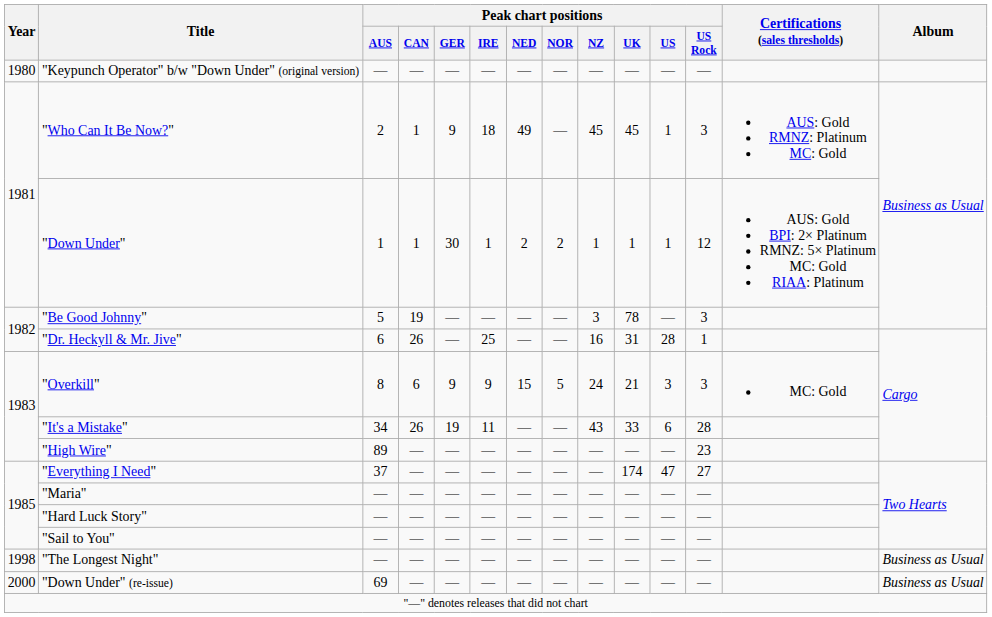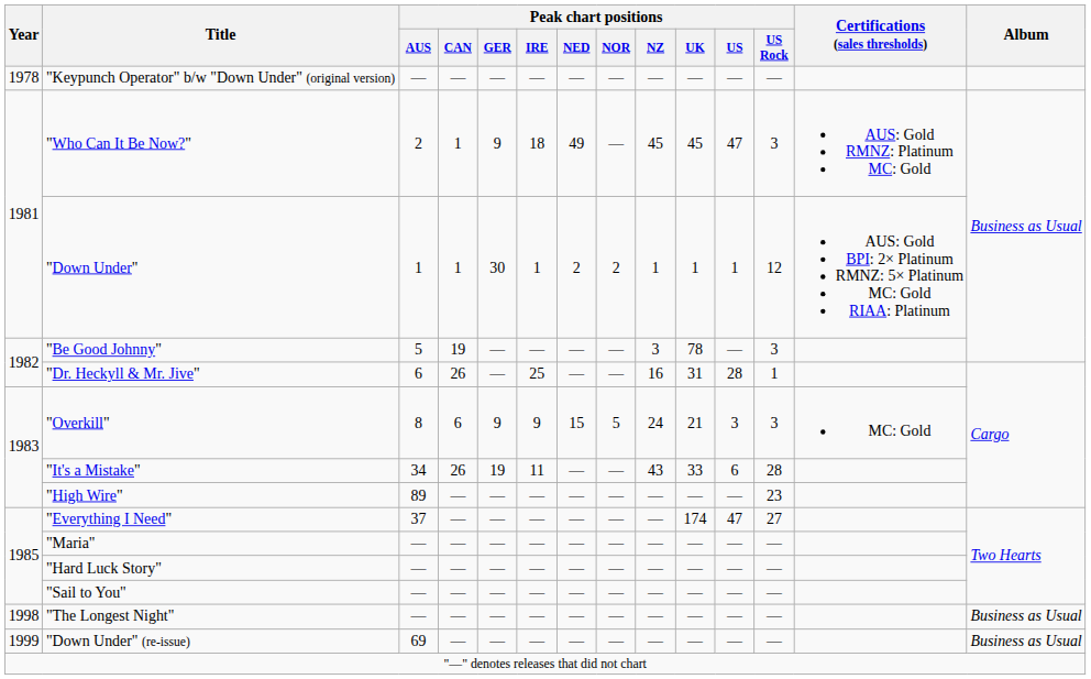 <table class="wikitable" style="text-align:center;">
 <tr>
 <th scope="col" rowspan="2">Year</th>
 <th scope="col" rowspan="2">Title</th>
 <th scope="col" colspan="10">Peak chart positions</th>
 <th scope="col" rowspan="2"><a href='#'>Certifications</a><br><small>(<a href='#'>sales thresholds</a>)</small></th>
 <th scope="col" rowspan="2">Album</th>
 </tr>
 <tr style="font-size:smaller;">
 <th scope="col" width="35"><a href='#'>AUS</a><br></th>
 <th scope="col" width="35"><a href='#'>CAN</a></th>
 <th scope="col" width="35"><a href='#'>GER</a><br></th>
 <th scope="col" width="35"><a href='#'>IRE</a><br></th>
 <th scope="col" width="35"><a href='#'>NED</a><br></th>
 <th scope="col" width="35"><a href='#'>NOR</a><br></th>
 <th scope="col" width="35"><a href='#'>NZ</a><br></th>
 <th scope="col" width="35"><a href='#'>UK</a><br></th>
 <th scope="col" width="35"><a href='#'>US</a><br></th>
 <th scope="col" width="35"><a href='#'>US<br>Rock</a><br></th>
 </tr>
 <tr>
-<td>1980</td>
+<td>1978</td>
 <td align="left">"Keypunch Operator" b/w "Down Under" <small>(original version)</small></td>
 <td>—</td>
 <td>—</td>
 <td>—</td>
 <td>—</td>
 <td>—</td>
 <td>—</td>
 <td>—</td>
 <td>—</td>
 <td>—</td>
 <td>—</td>
 <td></td>
 <td></td>
 </tr>
 <tr>
 <td rowspan=2>1981</td>
 <td align="left">"<a href='#'>Who Can It Be Now?</a>"</td>
 <td>2</td>
 <td>1</td>
 <td>9</td>
 <td>18</td>
 <td>49</td>
 <td>—</td>
 <td>45</td>
 <td>45</td>
-<td>1</td>
+<td>47</td>
 <td>3</td>
 <td><br><ul><li><a href='#'>AUS</a>: Gold</li><li><a href='#'>RMNZ</a>: Platinum</li><li><a href='#'>MC</a>: Gold</li></ul></td>
 <td align="left" rowspan="3"><em><a href='#'>Business as Usual</a></em></td>
 </tr>
 <tr>
 <td align="left">"<a href='#'>Down Under</a>"</td>
 <td>1</td>
 <td>1</td>
 <td>30</td>
 <td>1</td>
 <td>2</td>
 <td>2</td>
 <td>1</td>
 <td>1</td>
 <td>1</td>
 <td>12</td>
 <td><br><ul><li>AUS: Gold</li><li><a href='#'>BPI</a>: 2× Platinum</li><li>RMNZ: 5× Platinum</li><li>MC: Gold</li><li><a href='#'>RIAA</a>: Platinum</li></ul></td>
 </tr>
 <tr>
 <td rowspan=2>1982</td>
 <td align="left">"<a href='#'>Be Good Johnny</a>"</td>
 <td>5</td>
 <td>19</td>
 <td>—</td>
 <td>—</td>
 <td>—</td>
 <td>—</td>
 <td>3</td>
 <td>78</td>
 <td>—</td>
 <td>3</td>
 <td></td>
 </tr>
 <tr>
 <td align="left">"<a href='#'>Dr. Heckyll &  Mr. Jive</a>"</td>
 <td>6</td>
 <td>26</td>
 <td>—</td>
 <td>25</td>
 <td>—</td>
 <td>—</td>
 <td>16</td>
 <td>31</td>
 <td>28</td>
 <td>1</td>
 <td></td>
 <td align="left" rowspan="4"><em><a href='#'>Cargo</a></em></td>
 </tr>
 <tr>
 <td rowspan=3>1983</td>
 <td align="left">"<a href='#'>Overkill</a>"</td>
 <td>8</td>
 <td>6</td>
 <td>9</td>
 <td>9</td>
 <td>15</td>
 <td>5</td>
 <td>24</td>
 <td>21</td>
 <td>3</td>
 <td>3</td>
 <td><br><ul><li>MC: Gold</li></ul></td>
 </tr>
 <tr>
 <td align="left">"<a href='#'>It's a Mistake</a>"</td>
 <td>34</td>
 <td>26</td>
 <td>19</td>
 <td>11</td>
 <td>—</td>
 <td>—</td>
 <td>43</td>
 <td>33</td>
 <td>6</td>
 <td>28</td>
 <td></td>
 </tr>
 <tr>
 <td align="left">"<a href='#'>High Wire</a>"</td>
 <td>89</td>
 <td>—</td>
 <td>—</td>
 <td>—</td>
 <td>—</td>
 <td>—</td>
 <td>—</td>
 <td>—</td>
 <td>—</td>
 <td>23</td>
 <td></td>
 </tr>
 <tr>
 <td rowspan=4>1985</td>
 <td align="left">"<a href='#'>Everything I Need</a>"</td>
 <td>37</td>
 <td>—</td>
 <td>—</td>
 <td>—</td>
 <td>—</td>
 <td>—</td>
 <td>—</td>
 <td>174</td>
 <td>47</td>
 <td>27</td>
 <td></td>
 <td align="left" rowspan="4"><em><a href='#'>Two Hearts</a></em></td>
 </tr>
 <tr>
 <td align="left">"Maria"</td>
 <td>—</td>
 <td>—</td>
 <td>—</td>
 <td>—</td>
 <td>—</td>
 <td>—</td>
 <td>—</td>
 <td>—</td>
 <td>—</td>
 <td>—</td>
 <td></td>
 </tr>
 <tr>
 <td align="left">"Hard Luck Story"</td>
 <td>—</td>
 <td>—</td>
 <td>—</td>
 <td>—</td>
 <td>—</td>
 <td>—</td>
 <td>—</td>
 <td>—</td>
 <td>—</td>
 <td>—</td>
 <td></td>
 </tr>
 <tr>
 <td align="left">"Sail to You"</td>
 <td>—</td>
 <td>—</td>
 <td>—</td>
 <td>—</td>
 <td>—</td>
 <td>—</td>
 <td>—</td>
 <td>—</td>
 <td>—</td>
 <td>—</td>
 <td></td>
 </tr>
 <tr>
 <td>1998</td>
 <td align="left">"The Longest Night"</td>
 <td>—</td>
 <td>—</td>
 <td>—</td>
 <td>—</td>
 <td>—</td>
 <td>—</td>
 <td>—</td>
 <td>—</td>
 <td>—</td>
 <td>—</td>
 <td></td>
 <td align="left"><em>Business as Usual</em></td>
 </tr>
 <tr>
-<td>2000</td>
+<td>1999</td>
 <td align="left">"Down Under" <small>(re-issue)</small></td>
 <td>69</td>
 <td>—</td>
 <td>—</td>
 <td>—</td>
 <td>—</td>
 <td>—</td>
 <td>—</td>
 <td>—</td>
 <td>—</td>
 <td>—</td>
 <td></td>
 <td align="left"><em>Business as Usual</em></td>
 </tr>
 <tr>
 <td colspan="15" style="font-size:85%">"—" denotes releases that did not chart</td>
 </tr>
 </table>
